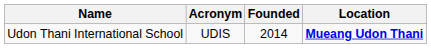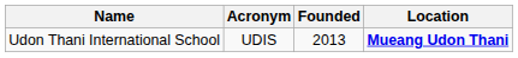 <table class="wikitable" style="text-align:right; margin-right:60px">
 <tr>
 <th>Name</th>
 <th>Acronym</th>
 <th>Founded</th>
 <th>Location</th>
 </tr>
 <tr>
 <td align=left>Udon Thani International School</td>
 <td align=center>UDIS</td>
-<td align=center>2014</td>
+<td align=center>2013</td>
 <td align=center><strong><a href='#'>Mueang Udon Thani</a></strong></td>
 </tr>
 </table>
